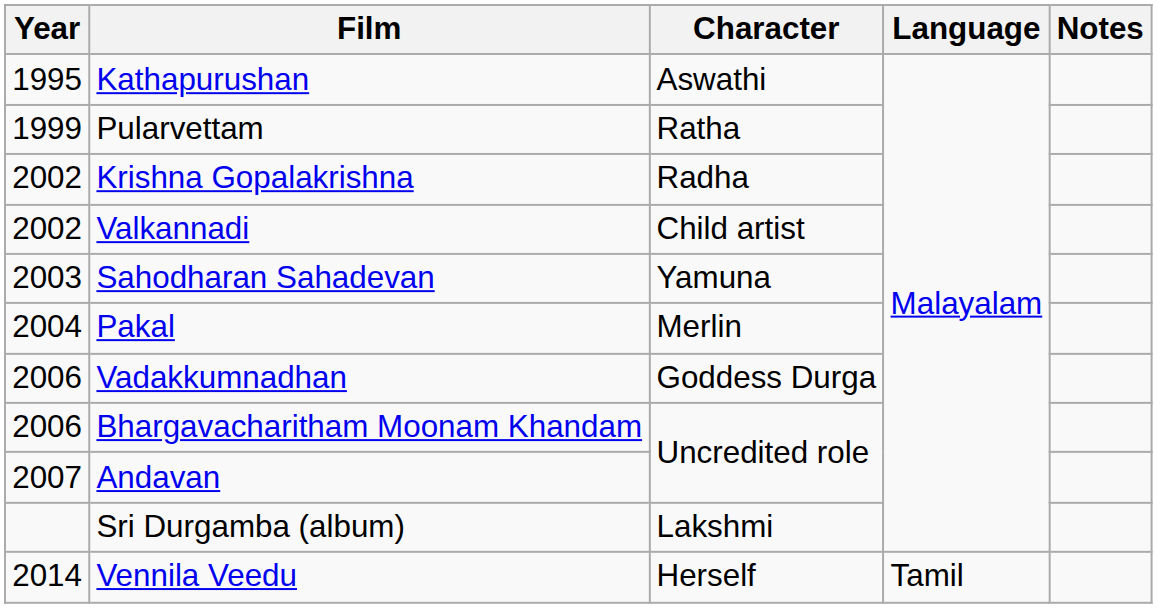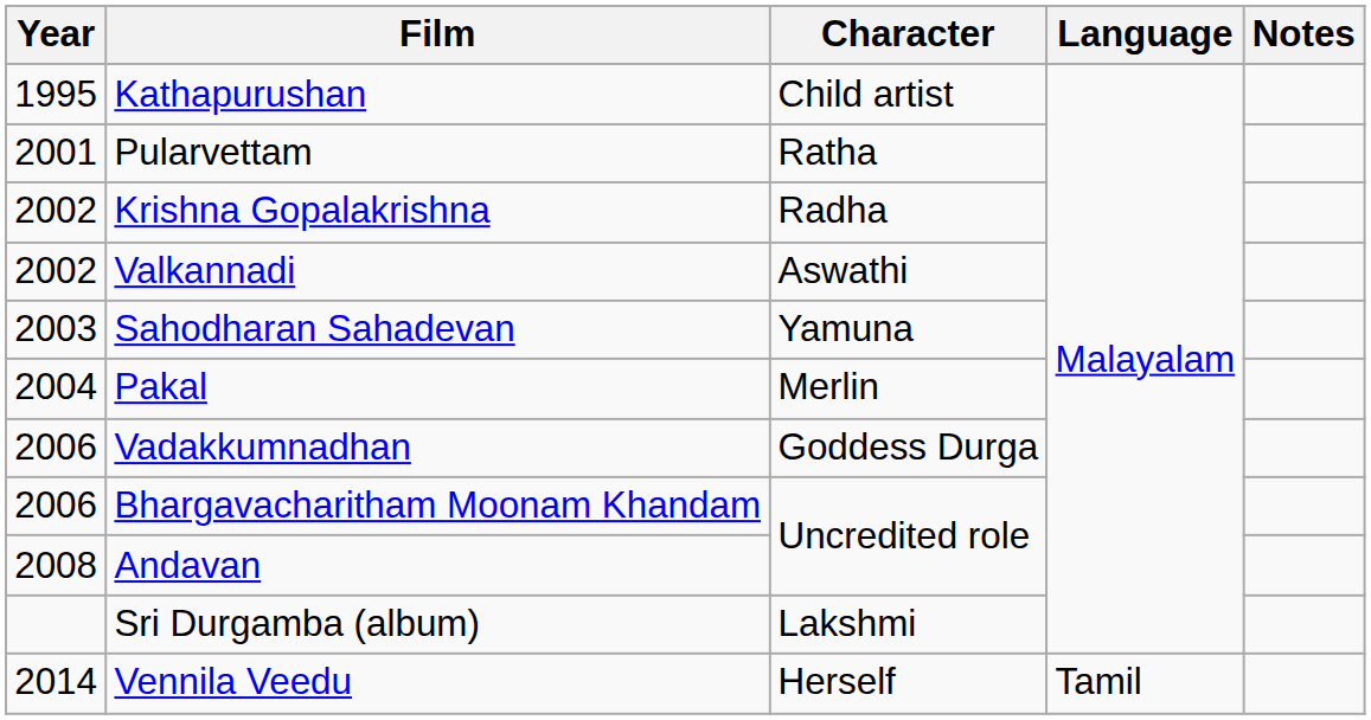 <table class="wikitable sortable">
 <tr>
 <th>Year</th>
 <th>Film</th>
 <th>Character</th>
 <th>Language</th>
 <th>Notes</th>
 </tr>
 <tr>
 <td>1995</td>
 <td><a href='#'>Kathapurushan</a></td>
-<td>Aswathi</td>
+<td>Child artist</td>
 <td rowspan=10><a href='#'>Malayalam</a></td>
 <td></td>
 </tr>
 <tr>
-<td>1999</td>
+<td>2001</td>
 <td>Pularvettam</td>
 <td>Ratha</td>
 <td></td>
 </tr>
 <tr>
 <td>2002</td>
 <td><a href='#'>Krishna Gopalakrishna</a></td>
 <td>Radha</td>
 <td></td>
 </tr>
 <tr>
 <td>2002</td>
 <td><a href='#'>Valkannadi</a></td>
-<td>Child artist</td>
+<td>Aswathi</td>
 <td></td>
 </tr>
 <tr>
 <td>2003</td>
 <td><a href='#'>Sahodharan Sahadevan</a></td>
 <td>Yamuna</td>
 <td></td>
 </tr>
 <tr>
 <td>2004</td>
 <td><a href='#'>Pakal</a></td>
 <td>Merlin</td>
 <td></td>
 </tr>
 <tr>
 <td>2006</td>
 <td><a href='#'>Vadakkumnadhan</a></td>
 <td>Goddess Durga</td>
 <td></td>
 </tr>
 <tr>
 <td>2006</td>
 <td><a href='#'>Bhargavacharitham Moonam Khandam</a></td>
 <td rowspan=2>Uncredited role</td>
 <td></td>
 </tr>
 <tr>
-<td>2007</td>
+<td>2008</td>
 <td><a href='#'>Andavan</a></td>
 <td></td>
 </tr>
 <tr>
 <td></td>
 <td>Sri Durgamba (album)</td>
 <td>Lakshmi</td>
 </tr>
 <tr>
 <td>2014</td>
 <td><a href='#'>Vennila Veedu</a></td>
 <td>Herself</td>
 <td>Tamil</td>
 <td></td>
 </tr>
 </table>
